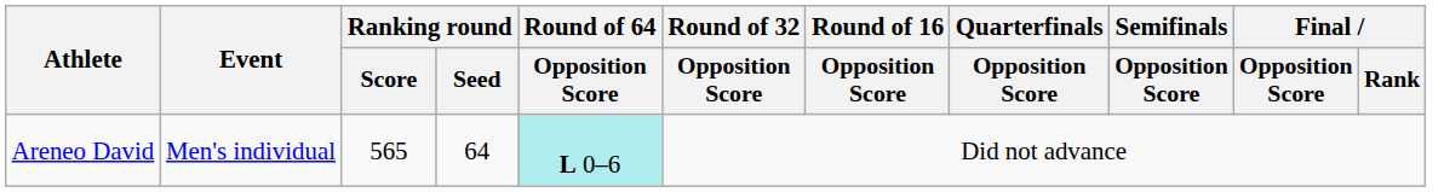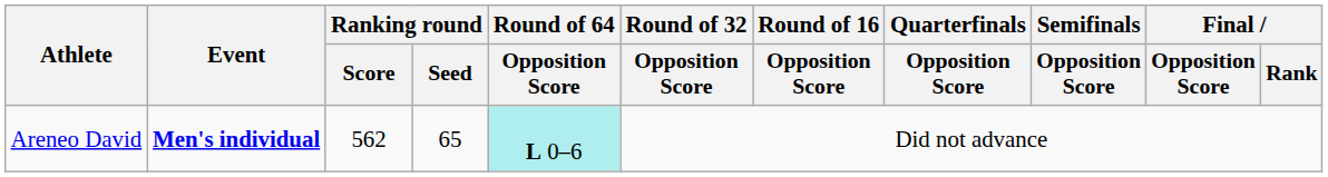 <table class="wikitable" style="font-size:90%">
 <tr>
 <th rowspan=2>Athlete</th>
 <th rowspan=2>Event</th>
 <th colspan="2">Ranking round</th>
 <th>Round of 64</th>
 <th>Round of 32</th>
 <th>Round of 16</th>
 <th>Quarterfinals</th>
 <th>Semifinals</th>
 <th colspan="2">Final / </th>
 </tr>
 <tr style="font-size:95%">
 <th>Score</th>
 <th>Seed</th>
 <th>Opposition<br>Score</th>
 <th>Opposition<br>Score</th>
 <th>Opposition<br>Score</th>
 <th>Opposition<br>Score</th>
 <th>Opposition<br>Score</th>
 <th>Opposition<br>Score</th>
 <th>Rank</th>
 </tr>
 <tr align=center>
 <td align=left><a href='#'>Areneo David</a></td>
-<td align=left><a href='#'>Men's individual</a></td>
-<td>565</td>
-<td>64</td>
+<td align=left><strong><a href='#'>Men's individual</a></strong></td>
+<td>562</td>
+<td>65</td>
 <td style="background: paleturquoise;"><br> <strong>L</strong> 0–6</td>
 <td Colspan=6>Did not advance</td>
 </tr>
 </table>
